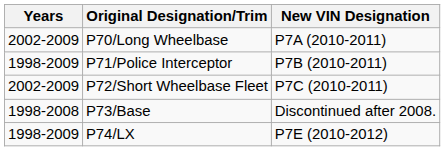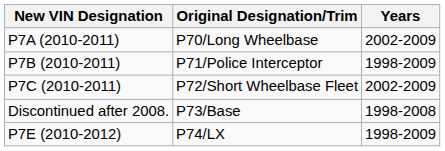 <table class="wikitable">
 <tr>
+<th>New VIN Designation</th>
+<th>Original Designation/Trim</th>
 <th>Years</th>
-<th>Original Designation/Trim</th>
-<th>New VIN Designation</th>
 </tr>
 <tr>
+<td>P7A (2010-2011)</td>
+<td>P70/Long Wheelbase</td>
 <td>2002-2009</td>
-<td>P70/Long Wheelbase</td>
-<td>P7A (2010-2011)</td>
 </tr>
 <tr>
+<td>P7B (2010-2011)</td>
+<td>P71/Police Interceptor</td>
 <td>1998-2009</td>
-<td>P71/Police Interceptor</td>
-<td>P7B (2010-2011)</td>
 </tr>
 <tr>
+<td>P7C (2010-2011)</td>
+<td>P72/Short Wheelbase Fleet</td>
 <td>2002-2009</td>
-<td>P72/Short Wheelbase Fleet</td>
-<td>P7C (2010-2011)</td>
 </tr>
 <tr>
+<td>Discontinued after 2008.</td>
+<td>P73/Base</td>
 <td>1998-2008</td>
-<td>P73/Base</td>
-<td>Discontinued after 2008.</td>
 </tr>
 <tr>
+<td>P7E (2010-2012)</td>
+<td>P74/LX</td>
 <td>1998-2009</td>
-<td>P74/LX</td>
-<td>P7E (2010-2012)</td>
 </tr>
 </table>
